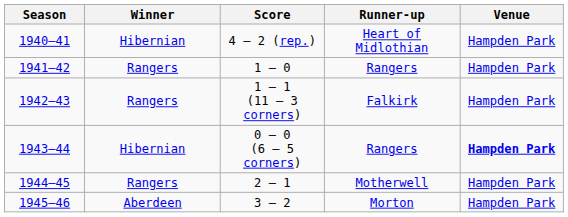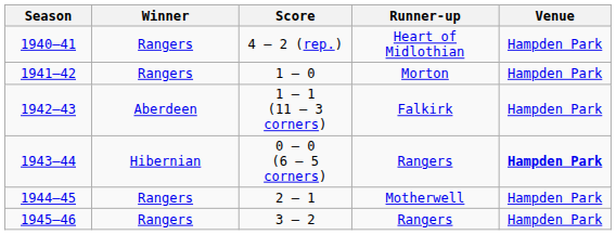 <table class="wikitable" style="text-align:center">
 <tr>
 <th width=80>Season</th>
 <th width=140>Winner</th>
 <th width=105>Score</th>
 <th width=140>Runner-up</th>
 <th width=105>Venue</th>
 </tr>
 <tr>
 <td><a href='#'>1940–41</a></td>
-<td><a href='#'>Hibernian</a></td>
+<td><a href='#'>Rangers</a></td>
 <td>4 – 2 (<a href='#'>rep.</a>)</td>
 <td><a href='#'>Heart of Midlothian</a></td>
 <td><a href='#'>Hampden Park</a></td>
 </tr>
 <tr>
 <td><a href='#'>1941–42</a></td>
 <td><a href='#'>Rangers</a></td>
 <td>1 – 0</td>
-<td><a href='#'>Rangers</a></td>
+<td><a href='#'>Morton</a></td>
 <td><a href='#'>Hampden Park</a></td>
 </tr>
 <tr>
 <td><a href='#'>1942–43</a></td>
-<td><a href='#'>Rangers</a></td>
+<td><a href='#'>Aberdeen</a></td>
 <td>1 – 1<br>(11 – 3 <a href='#'>corners</a>)</td>
 <td><a href='#'>Falkirk</a></td>
 <td><a href='#'>Hampden Park</a></td>
 </tr>
 <tr>
 <td><a href='#'>1943–44</a></td>
 <td><a href='#'>Hibernian</a></td>
 <td>0 – 0<br>(6 – 5 <a href='#'>corners</a>)</td>
 <td><a href='#'>Rangers</a></td>
 <td><strong><a href='#'>Hampden Park</a></strong></td>
 </tr>
 <tr>
 <td><a href='#'>1944–45</a></td>
 <td><a href='#'>Rangers</a></td>
 <td>2 – 1</td>
 <td><a href='#'>Motherwell</a></td>
 <td><a href='#'>Hampden Park</a></td>
 </tr>
 <tr>
 <td><a href='#'>1945–46</a></td>
-<td><a href='#'>Aberdeen</a></td>
+<td><a href='#'>Rangers</a></td>
 <td>3 – 2</td>
-<td><a href='#'>Morton</a></td>
+<td><a href='#'>Rangers</a></td>
 <td><a href='#'>Hampden Park</a></td>
 </tr>
 </table>
